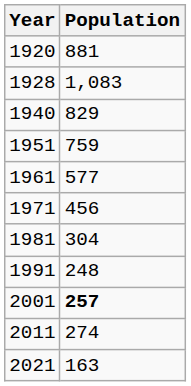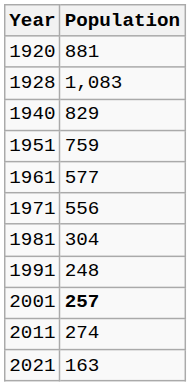 <table class="wikitable">
 <tr>
 <th>Year</th>
 <th>Population</th>
 </tr>
 <tr>
 <td>1920</td>
 <td>881</td>
 </tr>
 <tr>
 <td>1928</td>
 <td>1,083</td>
 </tr>
 <tr>
 <td>1940</td>
 <td>829</td>
 </tr>
 <tr>
 <td>1951</td>
 <td>759</td>
 </tr>
 <tr>
 <td>1961</td>
 <td>577</td>
 </tr>
 <tr>
 <td>1971</td>
-<td>456</td>
+<td>556</td>
 </tr>
 <tr>
 <td>1981</td>
 <td>304</td>
 </tr>
 <tr>
 <td>1991</td>
 <td>248</td>
 </tr>
 <tr>
 <td>2001</td>
 <td><strong>257</strong></td>
 </tr>
 <tr>
 <td>2011</td>
 <td>274</td>
 </tr>
 <tr>
 <td>2021</td>
 <td>163</td>
 </tr>
 </table>
